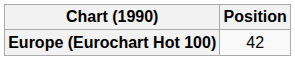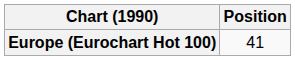 <table class="wikitable sortable plainrowheaders">
 <tr>
 <th>Chart (1990)</th>
 <th>Position</th>
 </tr>
 <tr>
 <th scope="row">Europe (Eurochart Hot 100)</th>
-<td style="text-align:center;">42</td>
+<td style="text-align:center;">41</td>
 </tr>
 <tr>
 </tr>
 </table>
